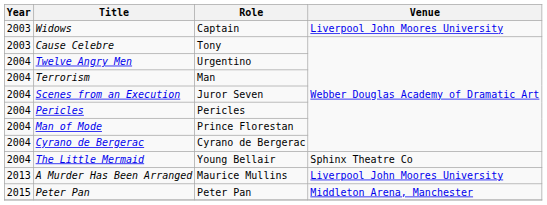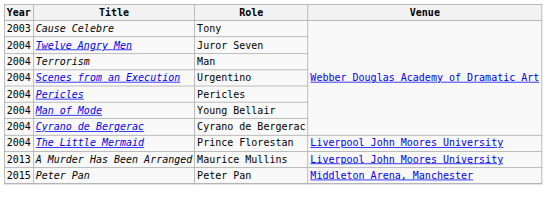 <table class="wikitable sortable">
 <tr>
 <th>Year</th>
 <th>Title</th>
 <th>Role</th>
 <th>Venue</th>
-</tr>
-<tr>
-<td>2003</td>
-<td><em>Widows</em></td>
-<td>Captain</td>
-<td><a href='#'>Liverpool John Moores University</a></td>
 </tr>
 <tr>
 <td>2003</td>
 <td><em>Cause Celebre</em></td>
 <td>Tony</td>
 <td rowspan=7><a href='#'>Webber Douglas Academy of Dramatic Art</a></td>
 </tr>
 <tr>
 <td>2004</td>
 <td><em><a href='#'>Twelve Angry Men</a></em></td>
-<td>Urgentino</td>
+<td>Juror Seven</td>
 </tr>
 <tr>
 <td>2004</td>
 <td><em>Terrorism</em></td>
 <td>Man</td>
 </tr>
 <tr>
 <td>2004</td>
 <td><em><a href='#'>Scenes from an Execution</a></em></td>
-<td>Juror Seven</td>
+<td>Urgentino</td>
 </tr>
 <tr>
 <td>2004</td>
 <td><em><a href='#'>Pericles</a></em></td>
 <td>Pericles</td>
 </tr>
 <tr>
 <td>2004</td>
 <td><em><a href='#'>Man of Mode</a></em></td>
-<td>Prince Florestan</td>
+<td>Young Bellair</td>
 </tr>
 <tr>
 <td>2004</td>
 <td><em><a href='#'>Cyrano de Bergerac</a></em></td>
 <td>Cyrano de Bergerac</td>
 </tr>
 <tr>
 <td>2004</td>
 <td><em><a href='#'>The Little Mermaid</a></em></td>
-<td>Young Bellair</td>
-<td>Sphinx Theatre Co</td>
+<td>Prince Florestan</td>
+<td><a href='#'>Liverpool John Moores University</a></td>
 </tr>
 <tr>
 <td>2013</td>
 <td><em>A Murder Has Been Arranged</em></td>
 <td>Maurice Mullins</td>
 <td><a href='#'>Liverpool John Moores University</a></td>
 </tr>
 <tr>
 <td>2015</td>
 <td><em>Peter Pan</em></td>
 <td>Peter Pan</td>
 <td><a href='#'>Middleton Arena, Manchester</a></td>
 </tr>
 <tr>
 </tr>
 </table>
